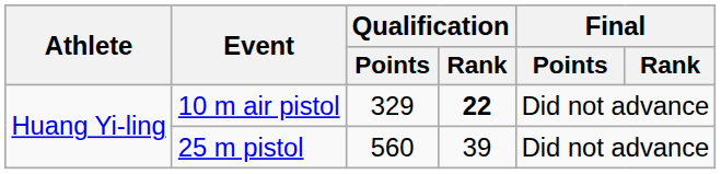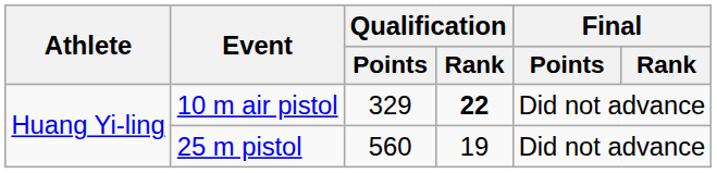 <table class="wikitable" style="font-size:90%">
 <tr>
 <th rowspan="2">Athlete</th>
 <th rowspan="2">Event</th>
 <th colspan=2>Qualification</th>
 <th colspan=2>Final</th>
 </tr>
 <tr style="font-size:95%">
 <th>Points</th>
 <th>Rank</th>
 <th>Points</th>
 <th>Rank</th>
 </tr>
 <tr align=center>
 <td align=left rowspan=2><a href='#'>Huang Yi-ling</a></td>
 <td align=left><a href='#'>10 m air pistol</a></td>
 <td>329</td>
 <td><strong>22</strong></td>
 <td colspan=2>Did not advance</td>
 </tr>
 <tr align=center>
 <td align=left><a href='#'>25 m pistol</a></td>
 <td>560</td>
-<td>39</td>
+<td>19</td>
 <td colspan=2>Did not advance</td>
 </tr>
 </table>
